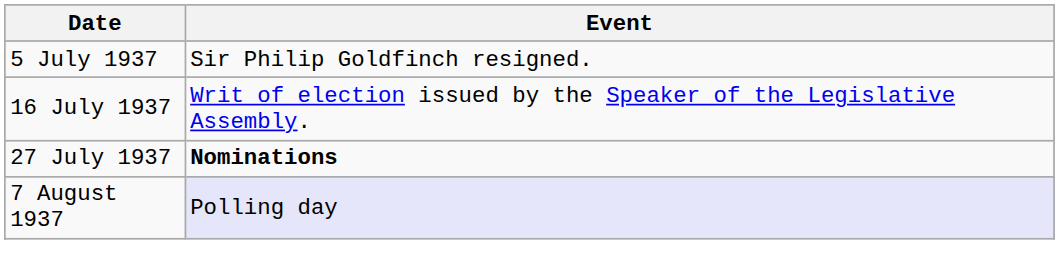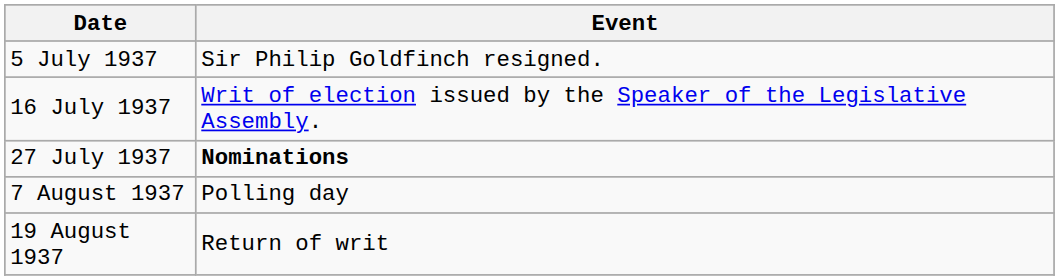 <table class="wikitable">
 <tr>
 <th>Date</th>
 <th>Event</th>
 </tr>
 <tr>
 <td>5 July 1937</td>
 <td>Sir Philip Goldfinch resigned.</td>
 </tr>
 <tr>
 <td>16 July 1937</td>
 <td><a href='#'>Writ of election</a> issued by the <a href='#'>Speaker of the Legislative Assembly</a>.</td>
 </tr>
 <tr>
 <td>27 July 1937</td>
 <td><strong>Nominations</strong></td>
 </tr>
 <tr>
 <td>7 August 1937</td>
-<td style="background: lavender;">Polling day</td>
+<td>Polling day</td>
+</tr>
+<tr>
+<td>19 August 1937</td>
+<td>Return of writ</td>
 </tr>
 </table>
